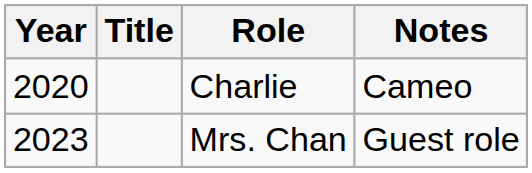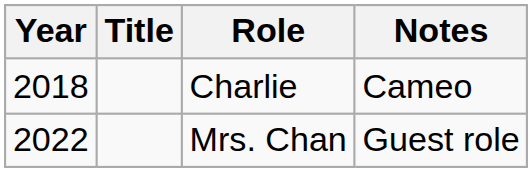 <table class="wikitable">
 <tr>
 <th>Year</th>
 <th>Title</th>
 <th>Role</th>
 <th>Notes</th>
 </tr>
 <tr>
-<td>2020</td>
+<td>2018</td>
 <td><em></em></td>
 <td>Charlie</td>
 <td>Cameo</td>
 </tr>
 <tr>
-<td>2023</td>
+<td>2022</td>
 <td><em></em></td>
 <td>Mrs. Chan</td>
 <td>Guest role</td>
 </tr>
 </table>
